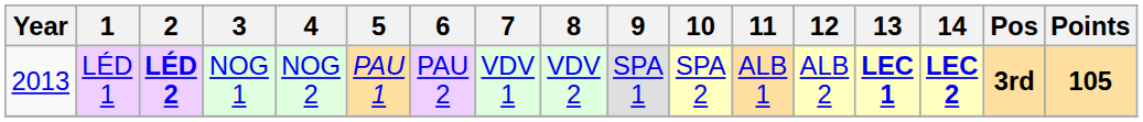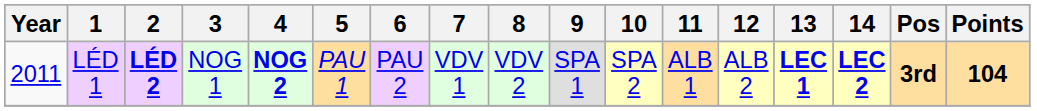 <table class="wikitable" style="text-align:center; font-size:85%">
 <tr>
 <th>Year</th>
 <th>1</th>
 <th>2</th>
 <th>3</th>
 <th>4</th>
 <th>5</th>
 <th>6</th>
 <th>7</th>
 <th>8</th>
 <th>9</th>
 <th>10</th>
 <th>11</th>
 <th>12</th>
 <th>13</th>
 <th>14</th>
 <th>Pos</th>
 <th>Points</th>
 </tr>
 <tr>
-<td><a href='#'>2013</a></td>
+<td><a href='#'>2011</a></td>
 <td style="background:#EFCFFF;"><a href='#'>LÉD<br>1</a><br></td>
 <td style="background:#EFCFFF;"><strong><a href='#'>LÉD<br>2</a><br></strong></td>
 <td style="background:#DFFFDF;"><a href='#'>NOG<br>1</a><br></td>
-<td style="background:#DFFFDF;"><a href='#'>NOG<br>2</a><br></td>
+<td style="background:#DFFFDF;"><strong><a href='#'>NOG<br>2</a><br></strong></td>
 <td style="background:#FFDF9F;"><em><a href='#'>PAU<br>1</a></em><br></td>
 <td style="background:#EFCFFF;"><a href='#'>PAU<br>2</a><br></td>
 <td style="background:#DFFFDF;"><a href='#'>VDV<br>1</a><br></td>
 <td style="background:#DFFFDF;"><a href='#'>VDV<br>2</a><br></td>
 <td style="background:#DFDFDF;"><a href='#'>SPA<br>1</a><br></td>
 <td style="background:#FFFFBF;"><a href='#'>SPA<br>2</a><br></td>
 <td style="background:#FFDF9F;"><a href='#'>ALB<br>1</a><br></td>
 <td style="background:#FFFFBF;"><a href='#'>ALB<br>2</a><br></td>
 <td style="background:#FFFFBF;"><strong><a href='#'>LEC<br>1</a></strong><br></td>
 <td style="background:#FFFFBF;"><strong><a href='#'>LEC<br>2</a></strong><br></td>
 <th style="background:#FFDF9F;">3rd</th>
-<th style="background:#FFDF9F;">105</th>
+<th style="background:#FFDF9F;">104</th>
 </tr>
 <tr>
 </tr>
 </table>
